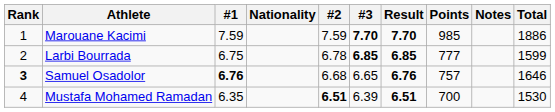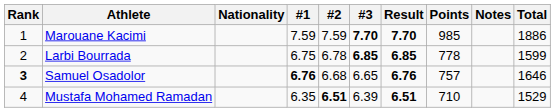 <table class="wikitable sortable" style="text-align:center">
 <tr>
 <th>Rank</th>
 <th>Athlete</th>
+<th>Nationality</th>
 <th>#1</th>
-<th>Nationality</th>
 <th>#2</th>
 <th>#3</th>
 <th>Result</th>
 <th>Points</th>
 <th>Notes</th>
 <th>Total</th>
 </tr>
 <tr>
 <td>1</td>
 <td align=left><a href='#'>Marouane Kacimi</a></td>
+<td align=left></td>
 <td>7.59</td>
-<td align=left></td>
 <td>7.59</td>
 <td><strong>7.70</strong></td>
 <td><strong>7.70</strong></td>
 <td>985</td>
 <td></td>
 <td>1886</td>
 </tr>
 <tr>
 <td>2</td>
 <td align=left><a href='#'>Larbi Bourrada</a></td>
+<td align=left></td>
 <td>6.75</td>
-<td align=left></td>
 <td>6.78</td>
 <td><strong>6.85</strong></td>
 <td><strong>6.85</strong></td>
-<td>777</td>
+<td>778</td>
 <td></td>
 <td>1599</td>
 </tr>
 <tr>
 <td><strong>3</strong></td>
 <td align=left><a href='#'>Samuel Osadolor</a></td>
+<td align=left></td>
 <td><strong>6.76</strong></td>
-<td align=left></td>
 <td>6.68</td>
 <td>6.65</td>
 <td><strong>6.76</strong></td>
 <td>757</td>
 <td></td>
 <td>1646</td>
 </tr>
 <tr>
 <td>4</td>
 <td align=left><a href='#'>Mustafa Mohamed Ramadan</a></td>
+<td align=left></td>
 <td>6.35</td>
-<td align=left></td>
 <td><strong>6.51</strong></td>
 <td>6.39</td>
 <td><strong>6.51</strong></td>
-<td>700</td>
+<td>710</td>
 <td></td>
-<td>1530</td>
+<td>1529</td>
 </tr>
 </table>
